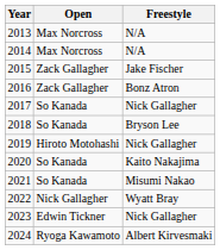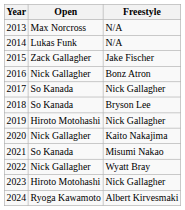 <table class="wikitable">
 <tr>
 <th>Year</th>
 <th>Open</th>
 <th>Freestyle</th>
 </tr>
 <tr>
 <td>2013</td>
 <td> Max Norcross</td>
 <td>N/A</td>
 </tr>
 <tr>
 <td>2014</td>
-<td> Max Norcross</td>
+<td> Lukas Funk</td>
 <td>N/A</td>
 </tr>
 <tr>
 <td>2015</td>
 <td> Zack Gallagher</td>
 <td> Jake Fischer</td>
 </tr>
 <tr>
 <td>2016</td>
-<td> Zack Gallagher</td>
+<td> Nick Gallagher</td>
 <td> Bonz Atron</td>
 </tr>
 <tr>
 <td>2017</td>
 <td> So Kanada</td>
 <td> Nick Gallagher</td>
 </tr>
 <tr>
 <td>2018</td>
 <td> So Kanada</td>
 <td> Bryson Lee</td>
 </tr>
 <tr>
 <td>2019</td>
 <td> Hiroto Motohashi</td>
 <td> Nick Gallagher</td>
 </tr>
 <tr>
 <td>2020</td>
-<td> So Kanada</td>
+<td> Nick Gallagher</td>
 <td> Kaito Nakajima</td>
 </tr>
 <tr>
 <td>2021</td>
 <td> So Kanada</td>
 <td> Misumi Nakao</td>
 </tr>
 <tr>
 <td>2022</td>
 <td> Nick Gallagher</td>
 <td> Wyatt Bray</td>
 </tr>
 <tr>
 <td>2023</td>
-<td> Edwin Tickner</td>
+<td> Hiroto Motohashi</td>
 <td> Nick Gallagher</td>
 </tr>
 <tr>
 <td>2024</td>
 <td> Ryoga Kawamoto</td>
 <td> Albert Kirvesmaki</td>
 </tr>
 </table>
